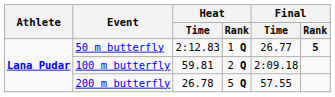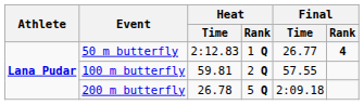 <table class=wikitable style="font-size:90%">
 <tr>
 <th rowspan="2">Athlete</th>
 <th rowspan="2">Event</th>
 <th colspan="2">Heat</th>
 <th colspan="2">Final</th>
 </tr>
 <tr style="font-size:95%">
 <th>Time</th>
 <th>Rank</th>
 <th>Time</th>
 <th>Rank</th>
 </tr>
 <tr align=center>
 <td align=left rowspan=3><strong><a href='#'>Lana Pudar</a></strong></td>
 <td align=left><a href='#'>50 m butterfly</a></td>
 <td>2:12.83</td>
 <td>1 <strong>Q</strong></td>
 <td>26.77</td>
-<td><strong>5</strong></td>
+<td><strong>4</strong></td>
 </tr>
 <tr align=center>
 <td align=left><a href='#'>100 m butterfly</a></td>
 <td>59.81</td>
 <td>2 <strong>Q</strong></td>
-<td>2:09.18</td>
+<td>57.55</td>
 <td><strong></strong></td>
 </tr>
 <tr align=center>
 <td align=left><a href='#'>200 m butterfly</a></td>
 <td>26.78</td>
 <td>5 <strong>Q</strong></td>
-<td>57.55</td>
+<td>2:09.18</td>
 <td><strong></strong></td>
 </tr>
 </table>
